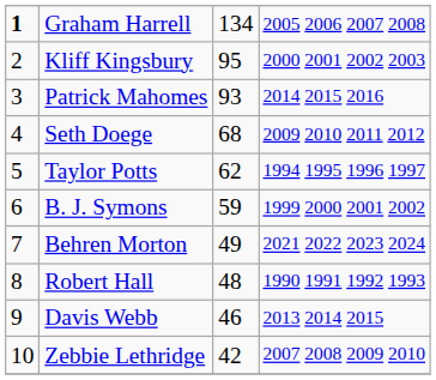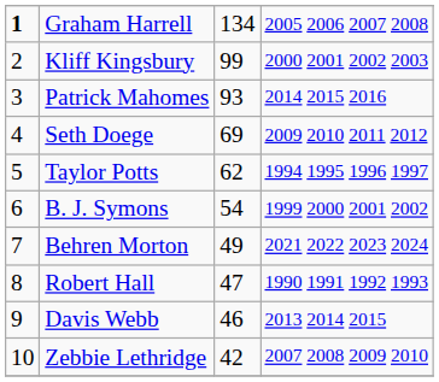 <table class="wikitable">
 <tr>
 </tr>
 <tr>
 <td><strong>1</strong></td>
 <td><a href='#'>Graham Harrell</a></td>
 <td>134</td>
 <td style="font-size:80%;"><a href='#'>2005</a>  <a href='#'>2006</a> <a href='#'>2007</a> <a href='#'>2008</a></td>
 </tr>
 <tr>
 <td>2</td>
 <td><a href='#'>Kliff Kingsbury</a></td>
-<td>95</td>
+<td>99</td>
 <td style="font-size:80%;"><a href='#'>2000</a> <a href='#'>2001</a> <a href='#'>2002</a> <a href='#'>2003</a></td>
 </tr>
 <tr>
 <td>3</td>
 <td><a href='#'>Patrick Mahomes</a></td>
 <td>93</td>
 <td style="font-size:80%;"><a href='#'>2014</a> <a href='#'>2015</a> <a href='#'>2016</a></td>
 </tr>
 <tr>
 <td>4</td>
 <td><a href='#'>Seth Doege</a></td>
-<td>68</td>
+<td>69</td>
 <td style="font-size:80%;"><a href='#'>2009</a> <a href='#'>2010</a> <a href='#'>2011</a> <a href='#'>2012</a></td>
 </tr>
 <tr>
 <td>5</td>
 <td><a href='#'>Taylor Potts</a></td>
 <td>62</td>
 <td style="font-size:80%;"><a href='#'>1994</a> <a href='#'>1995</a> <a href='#'>1996</a> <a href='#'>1997</a></td>
 </tr>
 <tr>
 <td>6</td>
 <td><a href='#'>B. J. Symons</a></td>
-<td>59</td>
+<td>54</td>
 <td style="font-size:80%;"><a href='#'>1999</a> <a href='#'>2000</a> <a href='#'>2001</a> <a href='#'>2002</a></td>
 </tr>
 <tr>
 <td>7</td>
 <td><a href='#'>Behren Morton</a></td>
 <td>49</td>
 <td style="font-size:80%;"><a href='#'>2021</a> <a href='#'>2022</a> <a href='#'>2023</a> <a href='#'>2024</a></td>
 </tr>
 <tr>
 <td>8</td>
 <td><a href='#'>Robert Hall</a></td>
-<td>48</td>
+<td>47</td>
 <td style="font-size:80%;"><a href='#'>1990</a> <a href='#'>1991</a> <a href='#'>1992</a> <a href='#'>1993</a></td>
 </tr>
 <tr>
 <td>9</td>
 <td><a href='#'>Davis Webb</a></td>
 <td>46</td>
 <td style="font-size:80%;"><a href='#'>2013</a> <a href='#'>2014</a> <a href='#'>2015</a></td>
 </tr>
 <tr>
 <td>10</td>
 <td><a href='#'>Zebbie Lethridge</a></td>
 <td>42</td>
 <td style="font-size:80%;"><a href='#'>2007</a> <a href='#'>2008</a> <a href='#'>2009</a> <a href='#'>2010</a></td>
 </tr>
 <tr>
 </tr>
 </table>
